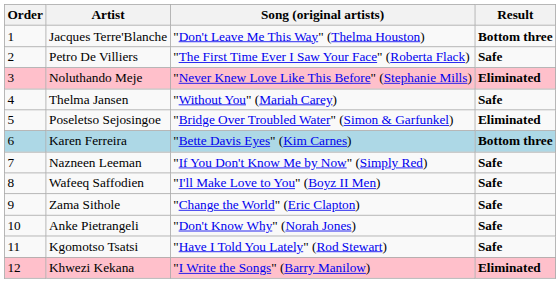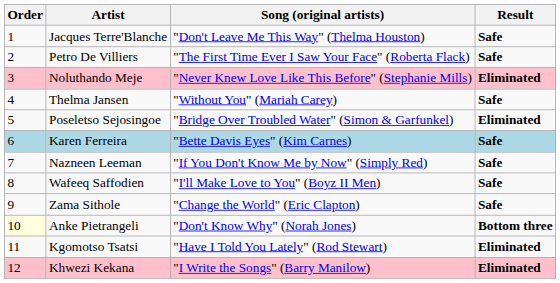 <table class=wikitable>
 <tr>
 <th>Order</th>
 <th>Artist</th>
 <th>Song (original artists)</th>
 <th>Result</th>
 </tr>
 <tr>
 <td>1</td>
 <td>Jacques Terre'Blanche</td>
 <td>"<a href='#'>Don't Leave Me This Way</a>" (<a href='#'>Thelma Houston</a>)</td>
-<td><strong>Bottom three</strong></td>
+<td><strong>Safe</strong></td>
 </tr>
 <tr>
 <td>2</td>
 <td>Petro De Villiers</td>
 <td>"<a href='#'>The First Time Ever I Saw Your Face</a>" (<a href='#'>Roberta Flack</a>)</td>
 <td><strong>Safe</strong></td>
 </tr>
 <tr style="background:pink;">
 <td>3</td>
 <td>Noluthando Meje</td>
 <td>"<a href='#'>Never Knew Love Like This Before</a>" (<a href='#'>Stephanie Mills</a>)</td>
 <td><strong>Eliminated</strong></td>
 </tr>
 <tr>
 <td>4</td>
 <td>Thelma Jansen</td>
 <td>"<a href='#'>Without You</a>" (<a href='#'>Mariah Carey</a>)</td>
 <td><strong>Safe</strong></td>
 </tr>
 <tr>
 <td>5</td>
 <td>Poseletso Sejosingoe</td>
 <td>"<a href='#'>Bridge Over Troubled Water</a>" (<a href='#'>Simon & Garfunkel</a>)</td>
 <td><strong>Eliminated</strong></td>
 </tr>
 <tr style="background:lightblue;">
 <td>6</td>
 <td>Karen Ferreira</td>
 <td>"<a href='#'>Bette Davis Eyes</a>" (<a href='#'>Kim Carnes</a>)</td>
-<td><strong>Bottom three</strong></td>
+<td><strong>Safe</strong></td>
 </tr>
 <tr>
 <td>7</td>
 <td>Nazneen Leeman</td>
 <td>"<a href='#'>If You Don't Know Me by Now</a>" (<a href='#'>Simply Red</a>)</td>
 <td><strong>Safe</strong></td>
 </tr>
 <tr>
 <td>8</td>
 <td>Wafeeq Saffodien</td>
 <td>"<a href='#'>I'll Make Love to You</a>" (<a href='#'>Boyz II Men</a>)</td>
 <td><strong>Safe</strong></td>
 </tr>
 <tr>
 <td>9</td>
 <td>Zama Sithole</td>
 <td>"<a href='#'>Change the World</a>" (<a href='#'>Eric Clapton</a>)</td>
 <td><strong>Safe</strong></td>
 </tr>
 <tr>
-<td>10</td>
+<td style="background: lightyellow;">10</td>
 <td>Anke Pietrangeli</td>
 <td>"<a href='#'>Don't Know Why</a>" (<a href='#'>Norah Jones</a>)</td>
-<td><strong>Safe</strong></td>
+<td><strong>Bottom three</strong></td>
 </tr>
 <tr>
 <td>11</td>
 <td>Kgomotso Tsatsi</td>
 <td>"<a href='#'>Have I Told You Lately</a>" (<a href='#'>Rod Stewart</a>)</td>
-<td><strong>Safe</strong></td>
+<td><strong>Eliminated</strong></td>
 </tr>
 <tr style="background:pink;">
 <td>12</td>
 <td>Khwezi Kekana</td>
 <td>"<a href='#'>I Write the Songs</a>" (<a href='#'>Barry Manilow</a>)</td>
 <td><strong>Eliminated</strong></td>
 </tr>
 </table>
